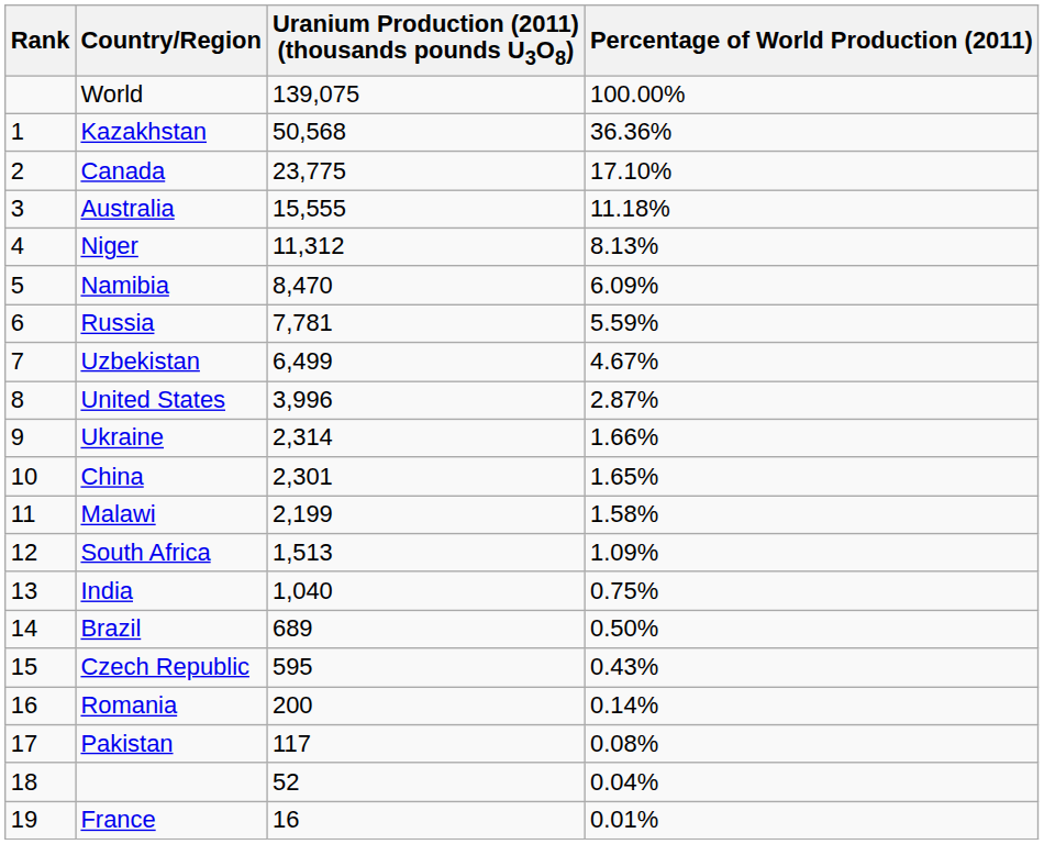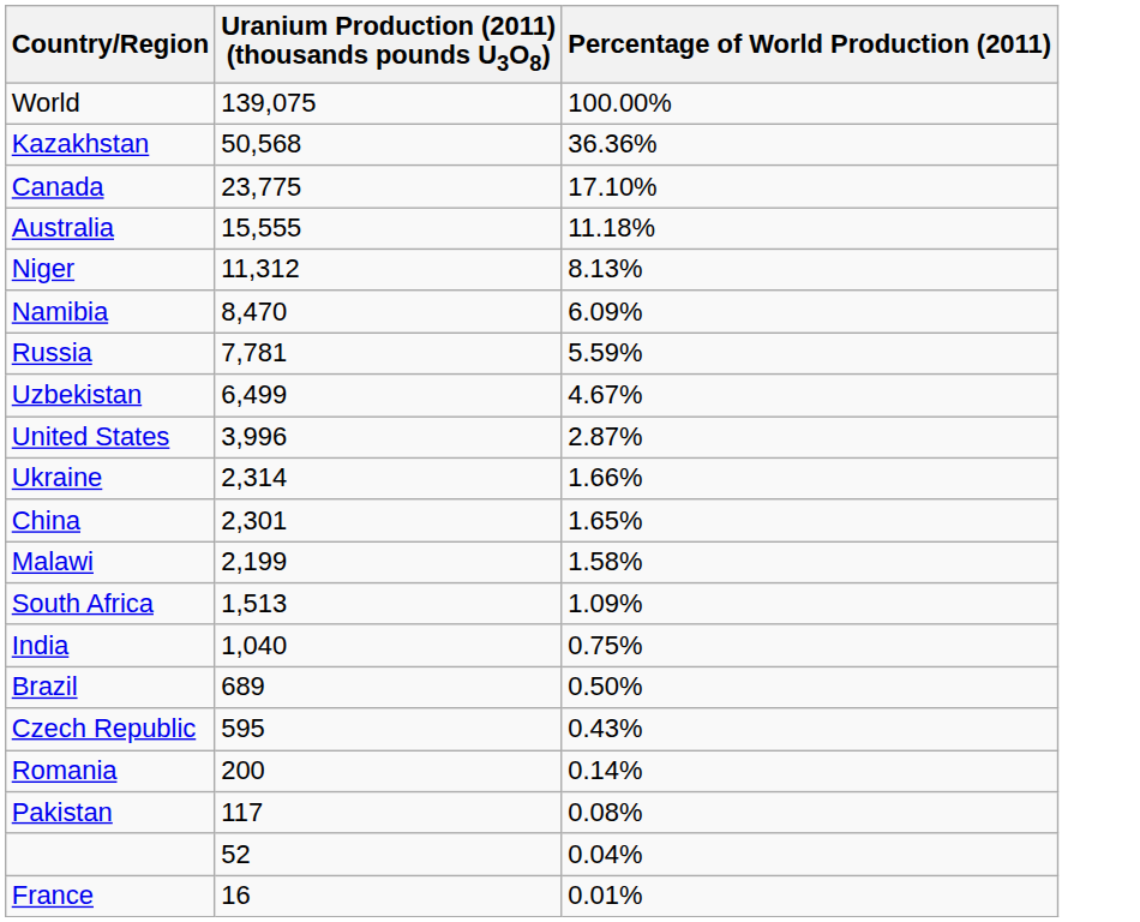 <table class="wikitable sortable">
 <tr>
-<th>Rank</th>
 <th>Country/Region</th>
 <th>Uranium Production (2011)<br>(thousands pounds U<sub>3</sub>O<sub>8</sub>)</th>
 <th>Percentage of World Production (2011)</th>
 </tr>
 <tr>
-<td></td>
 <td>World</td>
 <td>139,075</td>
 <td>100.00%</td>
 </tr>
 <tr>
-<td>1</td>
 <td> <a href='#'>Kazakhstan</a></td>
 <td>50,568</td>
 <td>36.36%</td>
 </tr>
 <tr>
-<td>2</td>
 <td> <a href='#'>Canada</a></td>
 <td>23,775</td>
 <td>17.10%</td>
 </tr>
 <tr>
-<td>3</td>
 <td> <a href='#'>Australia</a></td>
 <td>15,555</td>
 <td>11.18%</td>
 </tr>
 <tr>
-<td>4</td>
 <td> <a href='#'>Niger</a></td>
 <td>11,312</td>
 <td>8.13%</td>
 </tr>
 <tr>
-<td>5</td>
 <td> <a href='#'>Namibia</a></td>
 <td>8,470</td>
 <td>6.09%</td>
 </tr>
 <tr>
-<td>6</td>
 <td> <a href='#'>Russia</a></td>
 <td>7,781</td>
 <td>5.59%</td>
 </tr>
 <tr>
-<td>7</td>
 <td> <a href='#'>Uzbekistan</a></td>
 <td>6,499</td>
 <td>4.67%</td>
 </tr>
 <tr>
-<td>8</td>
 <td> <a href='#'>United States</a></td>
 <td>3,996</td>
 <td>2.87%</td>
 </tr>
 <tr>
-<td>9</td>
 <td> <a href='#'>Ukraine</a></td>
 <td>2,314</td>
 <td>1.66%</td>
 </tr>
 <tr>
-<td>10</td>
 <td> <a href='#'>China</a></td>
 <td>2,301</td>
 <td>1.65%</td>
 </tr>
 <tr>
-<td>11</td>
 <td> <a href='#'>Malawi</a></td>
 <td>2,199</td>
 <td>1.58%</td>
 </tr>
 <tr>
-<td>12</td>
 <td> <a href='#'>South Africa</a></td>
 <td>1,513</td>
 <td>1.09%</td>
 </tr>
 <tr>
-<td>13</td>
 <td> <a href='#'>India</a></td>
 <td>1,040</td>
 <td>0.75%</td>
 </tr>
 <tr>
-<td>14</td>
 <td> <a href='#'>Brazil</a></td>
 <td>689</td>
 <td>0.50%</td>
 </tr>
 <tr>
-<td>15</td>
 <td> <a href='#'>Czech Republic</a></td>
 <td>595</td>
 <td>0.43%</td>
 </tr>
 <tr>
-<td>16</td>
 <td> <a href='#'>Romania</a></td>
 <td>200</td>
 <td>0.14%</td>
 </tr>
 <tr>
-<td>17</td>
 <td> <a href='#'>Pakistan</a></td>
 <td>117</td>
 <td>0.08%</td>
 </tr>
 <tr>
-<td>18</td>
 <td></td>
 <td>52</td>
 <td>0.04%</td>
 </tr>
 <tr>
-<td>19</td>
 <td> <a href='#'>France</a></td>
 <td>16</td>
 <td>0.01%</td>
 </tr>
 </table>
